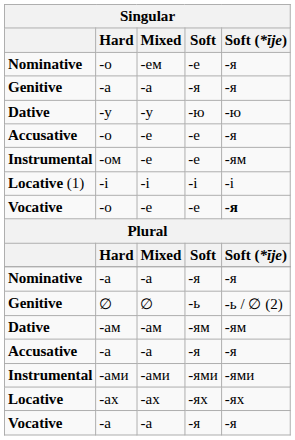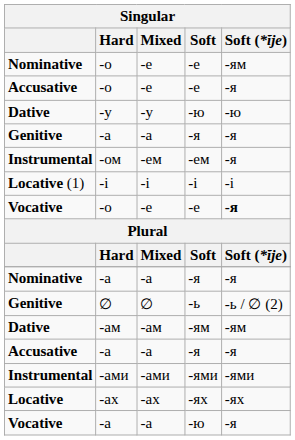 <table class="wikitable" align=center>
 <tr>
 <th colspan="5">Singular</th>
 </tr>
 <tr>
 <th></th>
 <th>Hard</th>
 <th>Mixed</th>
 <th>Soft</th>
 <th>Soft (<em>*ĭjе</em>)</th>
 </tr>
 <tr>
 <td><strong>Nominative</strong></td>
 <td>-о</td>
-<td>-ем</td>
 <td>-е</td>
-<td>-я</td>
+<td>-е</td>
+<td>-ям</td>
 </tr>
 <tr>
-<td><strong>Genitive</strong></td>
-<td>-а</td>
-<td>-а</td>
-<td>-я</td>
+<td><strong>Accusative</strong></td>
+<td>-о</td>
+<td>-е</td>
+<td>-е</td>
 <td>-я</td>
 </tr>
 <tr>
 <td><strong>Dative</strong></td>
 <td>-у</td>
 <td>-у</td>
 <td>-ю</td>
 <td>-ю</td>
 </tr>
 <tr>
-<td><strong>Accusative</strong></td>
-<td>-о</td>
-<td>-е</td>
-<td>-е</td>
+<td><strong>Genitive</strong></td>
+<td>-а</td>
+<td>-а</td>
+<td>-я</td>
 <td>-я</td>
 </tr>
 <tr>
 <td><strong>Instrumental</strong></td>
 <td>-ом</td>
-<td>-е</td>
-<td>-е</td>
-<td>-ям</td>
+<td>-ем</td>
+<td>-ем</td>
+<td>-я</td>
 </tr>
 <tr>
 <td><strong>Locative</strong> (1)</td>
 <td>-і</td>
 <td>-і</td>
 <td>-і</td>
 <td>-і</td>
 </tr>
 <tr>
 <td><strong>Vocative</strong></td>
 <td>-о</td>
 <td>-е</td>
 <td>-е</td>
 <td><strong>-я</strong></td>
 </tr>
 <tr>
 <th colspan="5">Plural</th>
 </tr>
 <tr>
 <th></th>
 <th>Hard</th>
 <th>Mixed</th>
 <th>Soft</th>
 <th>Soft (<em>*ĭjе</em>)</th>
 </tr>
 <tr>
 </tr>
 <tr>
 <td><strong>Nominative</strong></td>
 <td>-а</td>
 <td>-а</td>
 <td>-я</td>
 <td>-я</td>
 </tr>
 <tr>
 <td><strong>Genitive</strong></td>
 <td>∅</td>
 <td>∅</td>
 <td>-ь</td>
 <td>-ь / ∅ (2)</td>
 </tr>
 <tr>
 <td><strong>Dative</strong></td>
 <td>-ам</td>
 <td>-ам</td>
 <td>-ям</td>
 <td>-ям</td>
 </tr>
 <tr>
 <td><strong>Accusative</strong></td>
 <td>-а</td>
 <td>-а</td>
 <td>-я</td>
 <td>-я</td>
 </tr>
 <tr>
 <td><strong>Instrumental</strong></td>
 <td>-ами</td>
 <td>-ами</td>
 <td>-ями</td>
 <td>-ями</td>
 </tr>
 <tr>
 <td><strong>Locative</strong></td>
 <td>-ах</td>
 <td>-ах</td>
 <td>-ях</td>
 <td>-ях</td>
 </tr>
 <tr>
 <td><strong>Vocative</strong></td>
 <td>-а</td>
 <td>-а</td>
-<td>-я</td>
+<td>-ю</td>
 <td>-я</td>
 </tr>
 </table>
